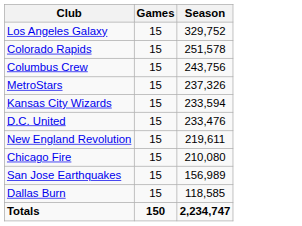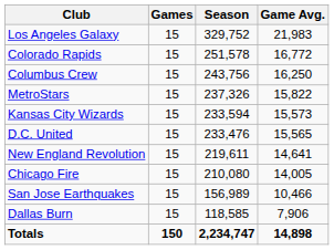 <table class="wikitable" style="font-size:100%" "text-align: center;">
 <tr>
 <th>Club</th>
 <th>Games</th>
 <th>Season</th>
+<th>Game Avg.</th>
 </tr>
 <tr>
 <td><a href='#'>Los Angeles Galaxy</a></td>
 <td align=center>15</td>
 <td align=center>329,752</td>
+<td align=center>21,983</td>
 </tr>
 <tr>
 <td><a href='#'>Colorado Rapids</a></td>
 <td align=center>15</td>
 <td align=center>251,578</td>
+<td align=center>16,772</td>
 </tr>
 <tr>
 <td><a href='#'>Columbus Crew</a></td>
 <td align=center>15</td>
 <td align=center>243,756</td>
+<td align=center>16,250</td>
 </tr>
 <tr>
 <td><a href='#'>MetroStars</a></td>
 <td align=center>15</td>
 <td align=center>237,326</td>
+<td align=center>15,822</td>
 </tr>
 <tr>
 <td><a href='#'>Kansas City Wizards</a></td>
 <td align=center>15</td>
 <td align=center>233,594</td>
+<td align=center>15,573</td>
 </tr>
 <tr>
 <td><a href='#'>D.C. United</a></td>
 <td align=center>15</td>
 <td align=center>233,476</td>
+<td align=center>15,565</td>
 </tr>
 <tr>
 <td><a href='#'>New England Revolution</a></td>
 <td align=center>15</td>
 <td align=center>219,611</td>
+<td align=center>14,641</td>
 </tr>
 <tr>
 <td><a href='#'>Chicago Fire</a></td>
 <td align=center>15</td>
 <td align=center>210,080</td>
+<td align=center>14,005</td>
 </tr>
 <tr>
 <td><a href='#'>San Jose Earthquakes</a></td>
 <td align=center>15</td>
 <td align=center>156,989</td>
+<td align=center>10,466</td>
 </tr>
 <tr>
 <td><a href='#'>Dallas Burn</a></td>
 <td align=center>15</td>
 <td align=center>118,585</td>
+<td align=center>7,906</td>
 </tr>
 <tr>
 <td><strong>Totals</strong></td>
 <td align=center><strong>150</strong></td>
 <td align=center><strong>2,234,747</strong></td>
+<td align=center><strong>14,898</strong></td>
 </tr>
 </table>
